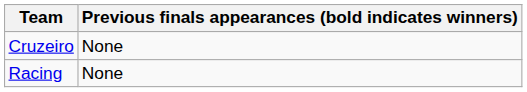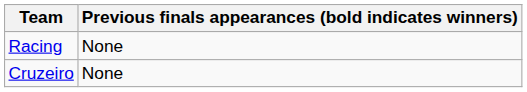 <table class="wikitable">
 <tr>
 <th>Team</th>
 <th>Previous finals appearances (bold indicates winners)</th>
 </tr>
 <tr>
+<td> <a href='#'>Racing</a></td>
+<td>None</td>
+</tr>
+<tr>
 <td> <a href='#'>Cruzeiro</a></td>
 <td>None</td>
 </tr>
-<tr>
-<td> <a href='#'>Racing</a></td>
-<td>None</td>
-</tr>
 </table>
